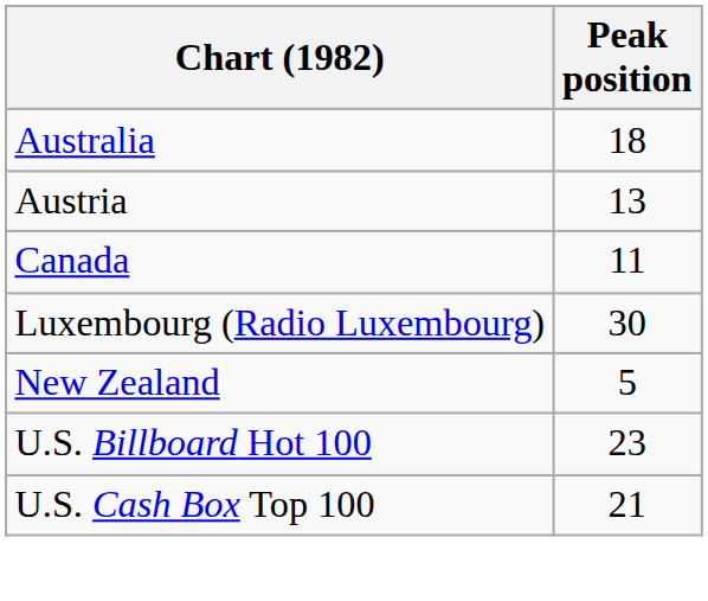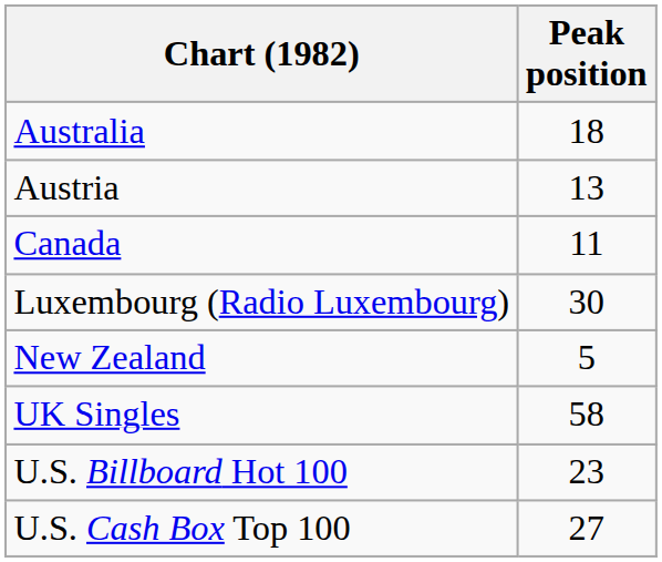 <table class="wikitable sortable">
 <tr>
 <th align="left">Chart (1982)</th>
 <th align="left">Peak<br>position</th>
 </tr>
 <tr>
 <td align="left"><a href='#'>Australia</a></td>
 <td style="text-align:center;">18</td>
 </tr>
 <tr>
 <td align="left">Austria</td>
 <td style="text-align:center;">13</td>
 </tr>
 <tr>
 <td align="left"><a href='#'>Canada</a></td>
 <td style="text-align:center;">11</td>
 </tr>
 <tr>
 <td>Luxembourg (<a href='#'>Radio Luxembourg</a>)</td>
 <td align="center">30</td>
 </tr>
 <tr>
 <td align="left"><a href='#'>New Zealand</a></td>
 <td style="text-align:center;">5</td>
 </tr>
 <tr>
+<td align="left"><a href='#'>UK Singles</a></td>
+<td style="text-align:center;">58</td>
+</tr>
+<tr>
 <td align="left">U.S. <a href='#'><em>Billboard</em> Hot 100</a></td>
 <td style="text-align:center;">23</td>
 </tr>
 <tr>
 <td align="left">U.S. <em><a href='#'>Cash Box</a></em> Top 100</td>
-<td style="text-align:center;">21</td>
+<td style="text-align:center;">27</td>
 </tr>
 </table>
